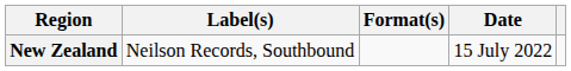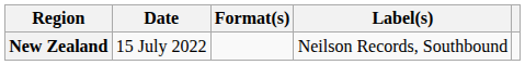 <table class="wikitable plainrowheaders">
 <tr>
 <th scope="col">Region</th>
+<th scope="col">Date</th>
+<th scope="col">Format(s)</th>
 <th scope="col">Label(s)</th>
-<th scope="col">Format(s)</th>
-<th scope="col">Date</th>
 <th scope="col"></th>
 </tr>
 <tr>
 <th scope="row">New Zealand</th>
+<td>15 July 2022</td>
+<td></td>
 <td>Neilson Records, Southbound</td>
-<td></td>
-<td>15 July 2022</td>
 <td align="center"></td>
 </tr>
 </table>
